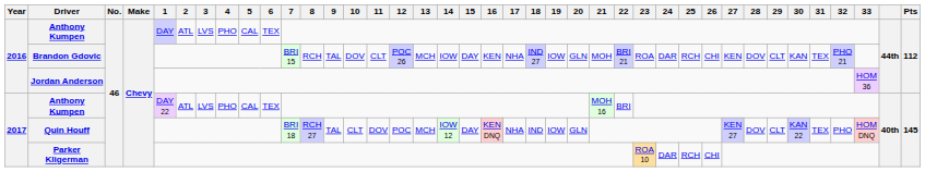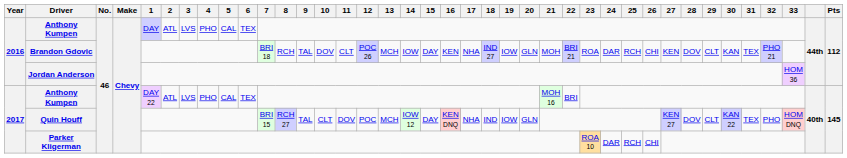 <table class="wikitable" style="text-align:center; font-size:75%">
 <tr>
 <th>Year</th>
 <th>Driver</th>
 <th>No.</th>
 <th>Make</th>
 <th>1</th>
 <th>2</th>
 <th>3</th>
 <th>4</th>
 <th>5</th>
 <th>6</th>
 <th>7</th>
 <th>8</th>
 <th>9</th>
 <th>10</th>
 <th>11</th>
 <th>12</th>
 <th>13</th>
 <th>14</th>
 <th>15</th>
 <th>16</th>
 <th>17</th>
 <th>18</th>
 <th>19</th>
 <th>20</th>
 <th>21</th>
 <th>22</th>
 <th>23</th>
 <th>24</th>
 <th>25</th>
 <th>26</th>
 <th>27</th>
 <th>28</th>
 <th>29</th>
 <th>30</th>
 <th>31</th>
 <th>32</th>
 <th>33</th>
 <th></th>
 <th>Pts</th>
 </tr>
 <tr>
 <th rowspan=3><a href='#'>2016</a></th>
 <th><a href='#'>Anthony Kumpen</a></th>
 <th rowspan=6>46</th>
 <th rowspan=6><a href='#'>Chevy</a></th>
 <td style="background:#CFCFFF;"><a href='#'>DAY</a><br></td>
 <td><a href='#'>ATL</a></td>
 <td><a href='#'>LVS</a></td>
 <td><a href='#'>PHO</a></td>
 <td><a href='#'>CAL</a></td>
 <td><a href='#'>TEX</a></td>
 <td colspan=27></td>
 <th rowspan=3>44th</th>
 <th rowspan=3>112</th>
 </tr>
 <tr>
 <th><a href='#'>Brandon Gdovic</a></th>
 <td colspan=6></td>
-<td style="background:#DFFFDF;"><a href='#'>BRI</a><br><small>15</small></td>
+<td style="background:#DFFFDF;"><a href='#'>BRI</a><br><small>18</small></td>
 <td><a href='#'>RCH</a></td>
 <td><a href='#'>TAL</a></td>
 <td><a href='#'>DOV</a></td>
 <td><a href='#'>CLT</a></td>
 <td style="background:#CFCFFF;"><a href='#'>POC</a><br><small>26</small></td>
 <td><a href='#'>MCH</a></td>
 <td><a href='#'>IOW</a></td>
 <td><a href='#'>DAY</a></td>
 <td><a href='#'>KEN</a></td>
 <td><a href='#'>NHA</a></td>
 <td style="background:#CFCFFF;"><a href='#'>IND</a><br><small>27</small></td>
 <td><a href='#'>IOW</a></td>
 <td><a href='#'>GLN</a></td>
 <td><a href='#'>MOH</a></td>
 <td style="background:#CFCFFF;"><a href='#'>BRI</a><br><small>21</small></td>
 <td><a href='#'>ROA</a></td>
 <td><a href='#'>DAR</a></td>
 <td><a href='#'>RCH</a></td>
 <td><a href='#'>CHI</a></td>
 <td><a href='#'>KEN</a></td>
 <td><a href='#'>DOV</a></td>
 <td><a href='#'>CLT</a></td>
 <td><a href='#'>KAN</a></td>
 <td><a href='#'>TEX</a></td>
 <td style="background:#CFCFFF;"><a href='#'>PHO</a><br><small>21</small></td>
 <td></td>
 </tr>
 <tr>
 <th><a href='#'>Jordan Anderson</a></th>
 <td colspan=32></td>
 <td style="background:#EFCFFF;"><a href='#'>HOM</a><br><small>36</small></td>
 </tr>
 <tr>
 <th rowspan=3><a href='#'>2017</a></th>
 <th><a href='#'>Anthony Kumpen</a></th>
 <td style="background:#EFCFFF;"><a href='#'>DAY</a><br><small>22</small></td>
 <td><a href='#'>ATL</a></td>
 <td><a href='#'>LVS</a></td>
 <td><a href='#'>PHO</a></td>
 <td><a href='#'>CAL</a></td>
 <td><a href='#'>TEX</a></td>
 <td colspan=14></td>
 <td style="background:#DFFFDF;"><a href='#'>MOH</a><br><small>16</small></td>
 <td><a href='#'>BRI</a></td>
 <td colspan=11></td>
 <th rowspan=3>40th</th>
 <th rowspan=3>145</th>
 </tr>
 <tr>
 <th><a href='#'>Quin Houff</a></th>
 <td colspan=6></td>
-<td style="background:#DFFFDF;"><a href='#'>BRI</a><br><small>18</small></td>
+<td style="background:#DFFFDF;"><a href='#'>BRI</a><br><small>15</small></td>
 <td style="background:#CFCFFF;"><a href='#'>RCH</a><br><small>27</small></td>
 <td><a href='#'>TAL</a></td>
 <td><a href='#'>CLT</a></td>
 <td><a href='#'>DOV</a></td>
 <td><a href='#'>POC</a></td>
 <td><a href='#'>MCH</a></td>
 <td style="background:#DFFFDF;"><a href='#'>IOW</a><br><small>12</small></td>
 <td><a href='#'>DAY</a></td>
 <td style="background:#FFCFCF;"><a href='#'>KEN</a><br><small>DNQ</small></td>
 <td><a href='#'>NHA</a></td>
 <td><a href='#'>IND</a></td>
 <td><a href='#'>IOW</a></td>
 <td><a href='#'>GLN</a></td>
 <td colspan=6></td>
 <td style="background:#CFCFFF;"><a href='#'>KEN</a><br><small>27</small></td>
 <td><a href='#'>DOV</a></td>
 <td><a href='#'>CLT</a></td>
 <td style="background:#CFCFFF;"><a href='#'>KAN</a><br><small>22</small></td>
 <td><a href='#'>TEX</a></td>
 <td><a href='#'>PHO</a></td>
 <td style="background:#FFCFCF;"><a href='#'>HOM</a><br><small>DNQ</small></td>
 </tr>
 <tr>
 <th><a href='#'>Parker Kligerman</a></th>
 <td colspan=22></td>
 <td style="background:#FFDF9F;"><a href='#'>ROA</a><br><small>10</small></td>
 <td><a href='#'>DAR</a></td>
 <td><a href='#'>RCH</a></td>
 <td><a href='#'>CHI</a></td>
 <td colspan=7></td>
 </tr>
 </table>
